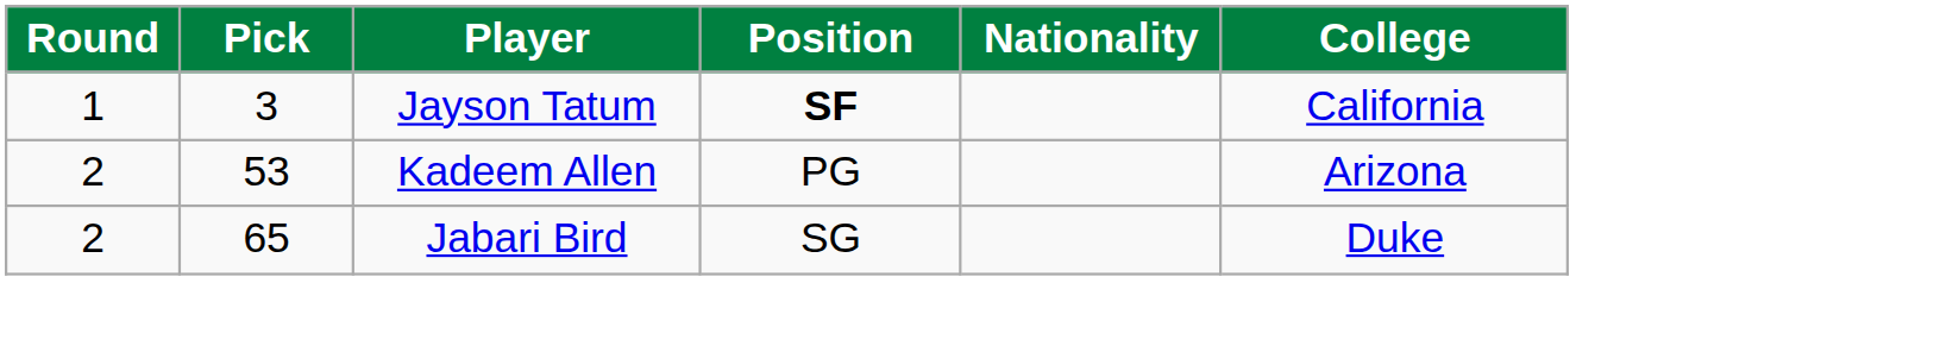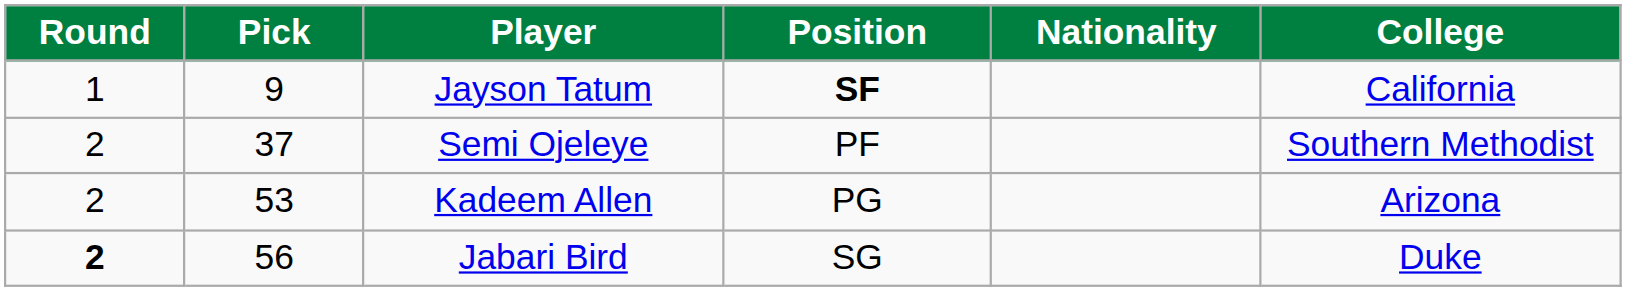 <table class="wikitable sortable sortable">
 <tr>
 <th style="background:#008040; color:white" width="10%">Round</th>
 <th style="background:#008040; color:white" width="10%">Pick</th>
 <th style="background:#008040; color:white" width="20%">Player</th>
 <th style="background:#008040; color:white" width="15%">Position</th>
 <th style="background:#008040; color:white" width="15%">Nationality</th>
 <th style="background:#008040; color:white" width="20%">College</th>
 </tr>
 <tr style="text-align: center">
 <td>1</td>
-<td>3</td>
+<td>9</td>
 <td><a href='#'>Jayson Tatum</a></td>
 <td><strong>SF</strong></td>
 <td></td>
 <td><a href='#'>California</a></td>
+</tr>
+<tr style="text-align: center">
+<td>2</td>
+<td>37</td>
+<td><a href='#'>Semi Ojeleye</a></td>
+<td>PF</td>
+<td></td>
+<td><a href='#'>Southern Methodist</a></td>
 </tr>
 <tr style="text-align: center">
 <td>2</td>
 <td>53</td>
 <td><a href='#'>Kadeem Allen</a></td>
 <td>PG</td>
 <td></td>
 <td><a href='#'>Arizona</a></td>
 </tr>
 <tr style="text-align: center">
-<td>2</td>
-<td>65</td>
+<td><strong>2</strong></td>
+<td>56</td>
 <td><a href='#'>Jabari Bird</a></td>
 <td>SG</td>
 <td></td>
 <td><a href='#'>Duke</a></td>
 </tr>
 </table>
